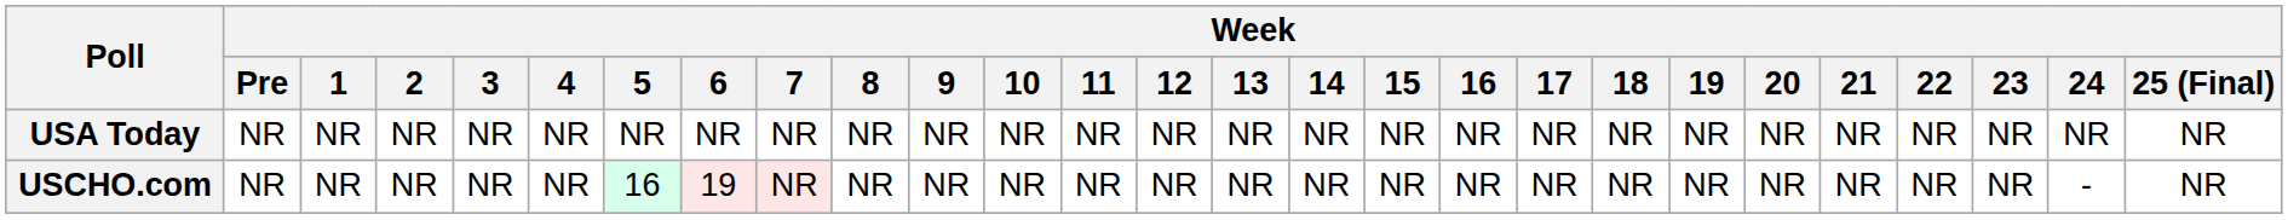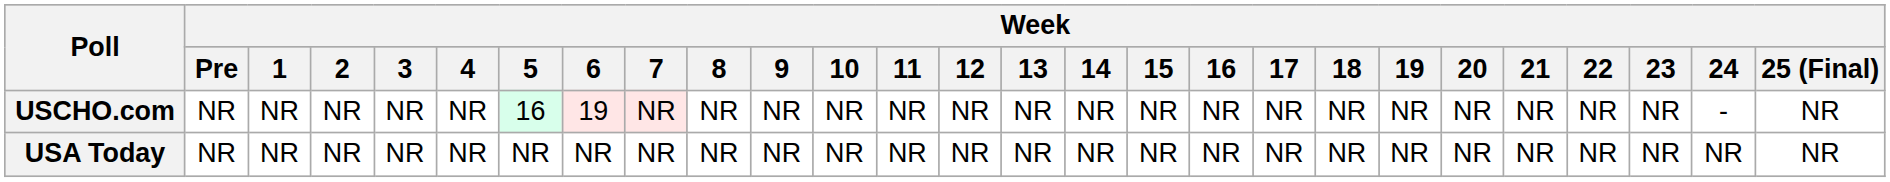 <table class="wikitable" style="white-space:nowrap;">
 <tr>
 <th scope="col" width="100" rowspan="2">Poll</th>
 <th colspan="26">Week</th>
 </tr>
 <tr>
 <th scope="col" width="30">Pre</th>
 <th scope="col" width="30">1</th>
 <th scope="col" width="30">2</th>
 <th scope="col" width="30">3</th>
 <th scope="col" width="30">4</th>
 <th scope="col" width="30">5</th>
 <th scope="col" width="30">6</th>
 <th scope="col" width="30">7</th>
 <th scope="col" width="30">8</th>
 <th scope="col" width="30">9</th>
 <th scope="col" width="30">10</th>
 <th scope="col" width="30">11</th>
 <th scope="col" width="30">12</th>
 <th scope="col" width="30">13</th>
 <th scope="col" width="30">14</th>
 <th scope="col" width="30">15</th>
 <th scope="col" width="30">16</th>
 <th scope="col" width="30">17</th>
 <th scope="col" width="30">18</th>
 <th scope="col" width="30">19</th>
 <th scope="col" width="30">20</th>
 <th scope="col" width="30">21</th>
 <th scope="col" width="30">22</th>
 <th scope="col" width="30">23</th>
 <th scope="col" width="30">24</th>
 <th scope="col" width="30">25 (Final)</th>
 </tr>
 <tr style="text-align:center;">
+<th>USCHO.com</th>
+<td bgcolor=FFFFFF>NR</td>
+<td bgcolor=FFFFFF>NR</td>
+<td bgcolor=FFFFFF>NR</td>
+<td bgcolor=FFFFFF>NR</td>
+<td bgcolor=FFFFFF>NR</td>
+<td bgcolor=D8FFEB>16</td>
+<td bgcolor=FFE6E6>19</td>
+<td bgcolor=FFE6E6>NR</td>
+<td bgcolor=FFFFFF>NR</td>
+<td bgcolor=FFFFFF>NR</td>
+<td bgcolor=FFFFFF>NR</td>
+<td bgcolor=FFFFFF>NR</td>
+<td bgcolor=FFFFFF>NR</td>
+<td bgcolor=FFFFFF>NR</td>
+<td bgcolor=FFFFFF>NR</td>
+<td bgcolor=FFFFFF>NR</td>
+<td bgcolor=FFFFFF>NR</td>
+<td bgcolor=FFFFFF>NR</td>
+<td bgcolor=FFFFFF>NR</td>
+<td bgcolor=FFFFFF>NR</td>
+<td bgcolor=FFFFFF>NR</td>
+<td bgcolor=FFFFFF>NR</td>
+<td bgcolor=FFFFFF>NR</td>
+<td bgcolor=FFFFFF>NR</td>
+<td bgcolor=FFFFFF>-</td>
+<td bgcolor=FFFFFF>NR</td>
+</tr>
+<tr style="text-align:center;">
 <th>USA Today</th>
 <td bgcolor=FFFFFF>NR</td>
 <td bgcolor=FFFFFF>NR</td>
 <td bgcolor=FFFFFF>NR</td>
 <td bgcolor=FFFFFF>NR</td>
 <td bgcolor=FFFFFF>NR</td>
 <td bgcolor=FFFFFF>NR</td>
 <td bgcolor=FFFFFF>NR</td>
 <td bgcolor=FFFFFF>NR</td>
 <td bgcolor=FFFFFF>NR</td>
 <td bgcolor=FFFFFF>NR</td>
 <td bgcolor=FFFFFF>NR</td>
 <td bgcolor=FFFFFF>NR</td>
 <td bgcolor=FFFFFF>NR</td>
 <td bgcolor=FFFFFF>NR</td>
 <td bgcolor=FFFFFF>NR</td>
 <td bgcolor=FFFFFF>NR</td>
 <td bgcolor=FFFFFF>NR</td>
 <td bgcolor=FFFFFF>NR</td>
 <td bgcolor=FFFFFF>NR</td>
 <td bgcolor=FFFFFF>NR</td>
 <td bgcolor=FFFFFF>NR</td>
 <td bgcolor=FFFFFF>NR</td>
 <td bgcolor=FFFFFF>NR</td>
 <td bgcolor=FFFFFF>NR</td>
 <td bgcolor=FFFFFF>NR</td>
 <td bgcolor=FFFFFF>NR</td>
 </tr>
-<tr style="text-align:center;">
-<th>USCHO.com</th>
-<td bgcolor=FFFFFF>NR</td>
-<td bgcolor=FFFFFF>NR</td>
-<td bgcolor=FFFFFF>NR</td>
-<td bgcolor=FFFFFF>NR</td>
-<td bgcolor=FFFFFF>NR</td>
-<td bgcolor=D8FFEB>16</td>
-<td bgcolor=FFE6E6>19</td>
-<td bgcolor=FFE6E6>NR</td>
-<td bgcolor=FFFFFF>NR</td>
-<td bgcolor=FFFFFF>NR</td>
-<td bgcolor=FFFFFF>NR</td>
-<td bgcolor=FFFFFF>NR</td>
-<td bgcolor=FFFFFF>NR</td>
-<td bgcolor=FFFFFF>NR</td>
-<td bgcolor=FFFFFF>NR</td>
-<td bgcolor=FFFFFF>NR</td>
-<td bgcolor=FFFFFF>NR</td>
-<td bgcolor=FFFFFF>NR</td>
-<td bgcolor=FFFFFF>NR</td>
-<td bgcolor=FFFFFF>NR</td>
-<td bgcolor=FFFFFF>NR</td>
-<td bgcolor=FFFFFF>NR</td>
-<td bgcolor=FFFFFF>NR</td>
-<td bgcolor=FFFFFF>NR</td>
-<td bgcolor=FFFFFF>-</td>
-<td bgcolor=FFFFFF>NR</td>
-</tr>
 </table>
